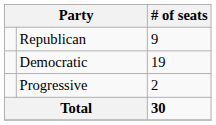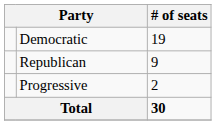 <table class="wikitable sortable">
 <tr>
 <th colspan="2" style="width:150px;">Party</th>
 <th># of seats</th>
 </tr>
 <tr>
 <td></td>
-<td>Republican</td>
-<td>9</td>
+<td>Democratic</td>
+<td>19</td>
 </tr>
 <tr>
 <td></td>
-<td>Democratic</td>
-<td>19</td>
+<td>Republican</td>
+<td>9</td>
 </tr>
 <tr>
 <td></td>
 <td>Progressive</td>
 <td>2</td>
 </tr>
 <tr>
 <th colspan=2>Total</th>
 <td><strong>30</strong></td>
 </tr>
 <tr>
 </tr>
 </table>
